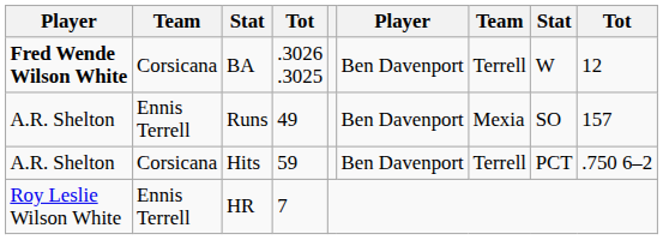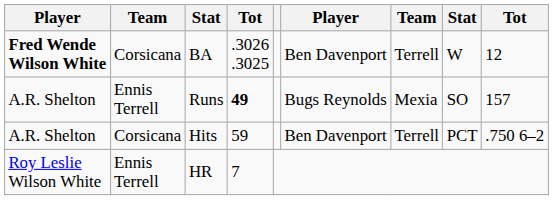 <table class="wikitable">
 <tr>
 <th>Player</th>
 <th>Team</th>
 <th>Stat</th>
 <th>Tot</th>
 <th></th>
 <th>Player</th>
 <th>Team</th>
 <th>Stat</th>
 <th>Tot</th>
 </tr>
 <tr>
 <td><strong>Fred Wende<br>Wilson White</strong></td>
 <td>Corsicana</td>
 <td>BA</td>
 <td>.3026<br>.3025</td>
 <td></td>
 <td>Ben Davenport</td>
 <td>Terrell</td>
 <td>W</td>
 <td>12</td>
 </tr>
 <tr>
 <td>A.R. Shelton</td>
 <td>Ennis<br>Terrell</td>
 <td>Runs</td>
-<td>49</td>
+<td><strong>49</strong></td>
 <td></td>
-<td>Ben Davenport</td>
+<td>Bugs Reynolds</td>
 <td>Mexia</td>
 <td>SO</td>
 <td>157</td>
 </tr>
 <tr>
 <td>A.R. Shelton</td>
 <td>Corsicana</td>
 <td>Hits</td>
 <td>59</td>
 <td></td>
 <td>Ben Davenport</td>
 <td>Terrell</td>
 <td>PCT</td>
 <td>.750 6–2</td>
 </tr>
 <tr>
 <td><a href='#'>Roy Leslie</a><br>Wilson White</td>
 <td>Ennis<br>Terrell</td>
 <td>HR</td>
 <td>7</td>
 </tr>
 </table>
